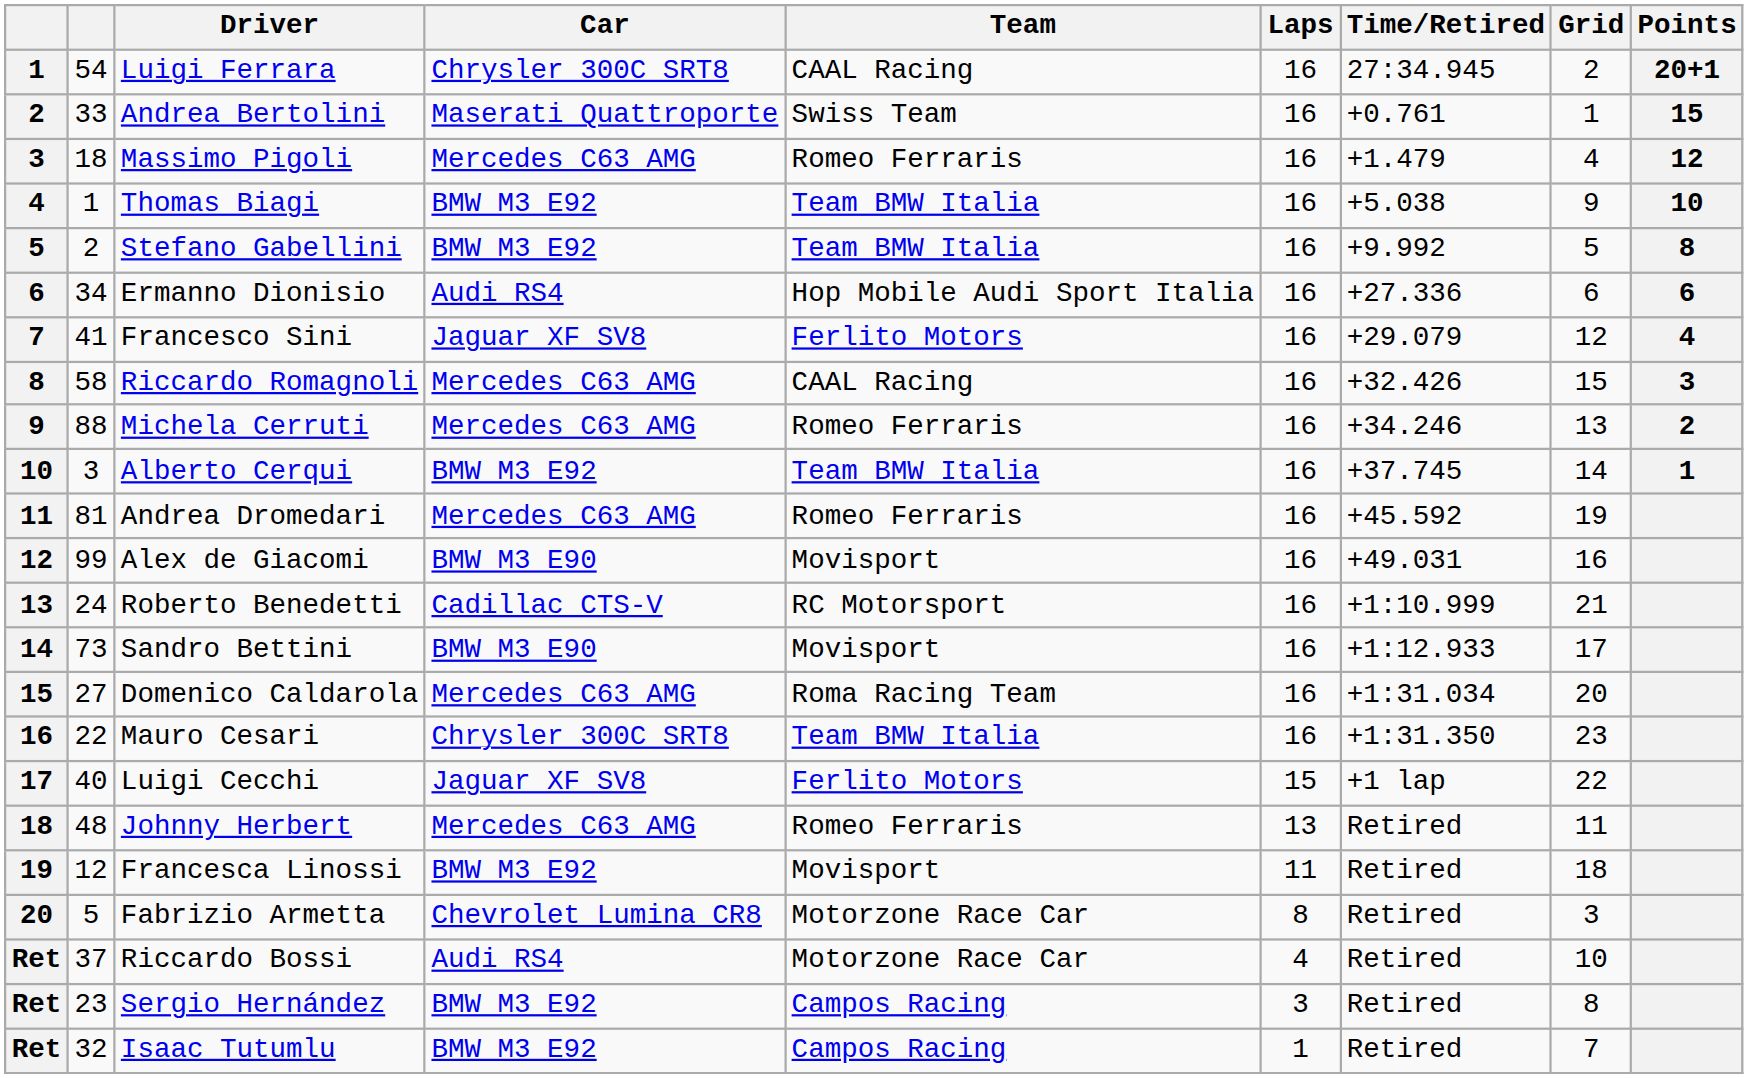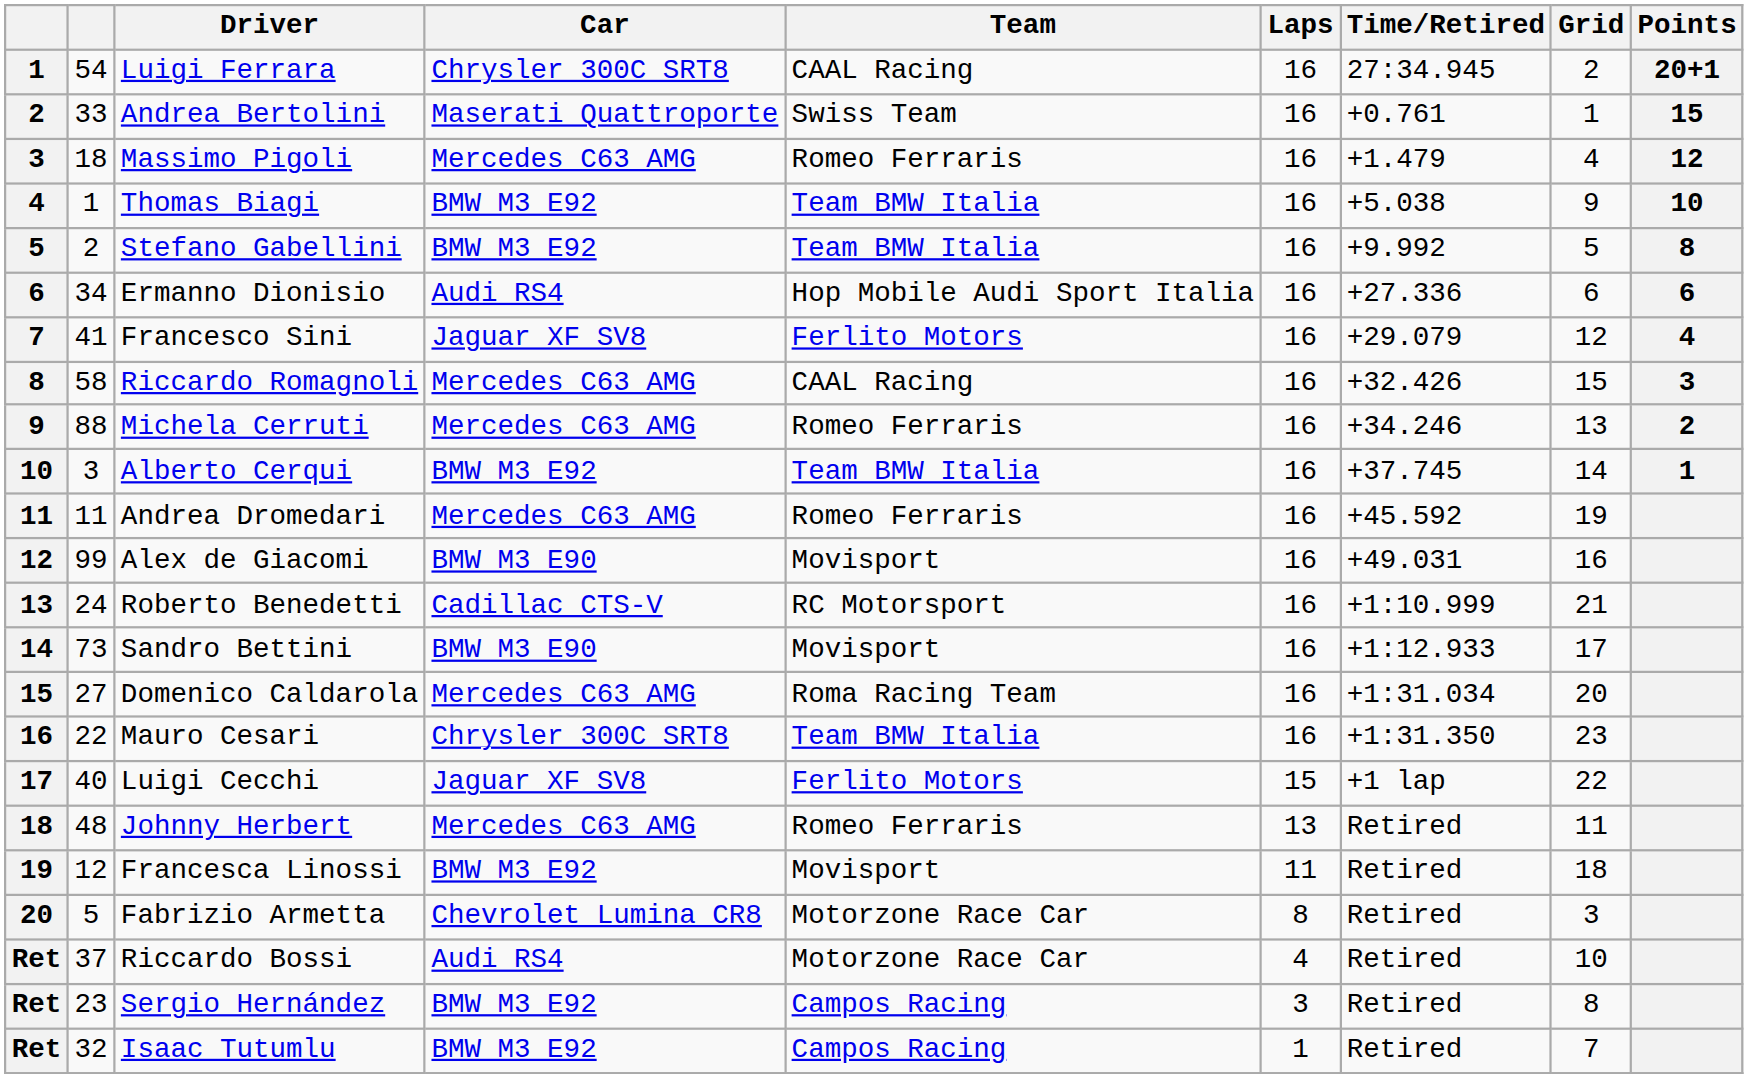 <table class="wikitable sortable" style="font-size:95%">
 <tr>
 <th></th>
 <th></th>
 <th>Driver</th>
 <th>Car</th>
 <th>Team</th>
 <th>Laps</th>
 <th>Time/Retired</th>
 <th>Grid</th>
 <th>Points</th>
 </tr>
 <tr>
 <th>1</th>
 <td align=center>54</td>
 <td> <a href='#'>Luigi Ferrara</a></td>
 <td><a href='#'>Chrysler 300C SRT8</a></td>
 <td> CAAL Racing</td>
 <td align=center>16</td>
 <td>27:34.945</td>
 <td align=center>2</td>
 <th>20+1</th>
 </tr>
 <tr>
 <th>2</th>
 <td align=center>33</td>
 <td> <a href='#'>Andrea Bertolini</a></td>
 <td><a href='#'>Maserati Quattroporte</a></td>
 <td> Swiss Team</td>
 <td align=center>16</td>
 <td>+0.761</td>
 <td align=center>1</td>
 <th>15</th>
 </tr>
 <tr>
 <th>3</th>
 <td align=center>18</td>
 <td> <a href='#'>Massimo Pigoli</a></td>
 <td><a href='#'>Mercedes C63 AMG</a></td>
 <td> Romeo Ferraris</td>
 <td align=center>16</td>
 <td>+1.479</td>
 <td align=center>4</td>
 <th>12</th>
 </tr>
 <tr>
 <th>4</th>
 <td align=center>1</td>
 <td> <a href='#'>Thomas Biagi</a></td>
 <td><a href='#'>BMW M3 E92</a></td>
 <td> <a href='#'>Team BMW Italia</a></td>
 <td align=center>16</td>
 <td>+5.038</td>
 <td align=center>9</td>
 <th>10</th>
 </tr>
 <tr>
 <th>5</th>
 <td align=center>2</td>
 <td> <a href='#'>Stefano Gabellini</a></td>
 <td><a href='#'>BMW M3 E92</a></td>
 <td> <a href='#'>Team BMW Italia</a></td>
 <td align=center>16</td>
 <td>+9.992</td>
 <td align=center>5</td>
 <th>8</th>
 </tr>
 <tr>
 <th>6</th>
 <td align=center>34</td>
 <td> Ermanno Dionisio</td>
 <td><a href='#'>Audi RS4</a></td>
 <td> Hop Mobile Audi Sport Italia</td>
 <td align=center>16</td>
 <td>+27.336</td>
 <td align=center>6</td>
 <th>6</th>
 </tr>
 <tr>
 <th>7</th>
 <td align=center>41</td>
 <td> Francesco Sini</td>
 <td><a href='#'>Jaguar XF SV8</a></td>
 <td> <a href='#'>Ferlito Motors</a></td>
 <td align=center>16</td>
 <td>+29.079</td>
 <td align=center>12</td>
 <th>4</th>
 </tr>
 <tr>
 <th>8</th>
 <td align=center>58</td>
 <td> <a href='#'>Riccardo Romagnoli</a></td>
 <td><a href='#'>Mercedes C63 AMG</a></td>
 <td> CAAL Racing</td>
 <td align=center>16</td>
 <td>+32.426</td>
 <td align=center>15</td>
 <th>3</th>
 </tr>
 <tr>
 <th>9</th>
 <td align=center>88</td>
 <td> <a href='#'>Michela Cerruti</a></td>
 <td><a href='#'>Mercedes C63 AMG</a></td>
 <td> Romeo Ferraris</td>
 <td align=center>16</td>
 <td>+34.246</td>
 <td align=center>13</td>
 <th>2</th>
 </tr>
 <tr>
 <th>10</th>
 <td align=center>3</td>
 <td> <a href='#'>Alberto Cerqui</a></td>
 <td><a href='#'>BMW M3 E92</a></td>
 <td> <a href='#'>Team BMW Italia</a></td>
 <td align=center>16</td>
 <td>+37.745</td>
 <td align=center>14</td>
 <th>1</th>
 </tr>
 <tr>
 <th>11</th>
-<td align=center>81</td>
+<td align=center>11</td>
 <td> Andrea Dromedari</td>
 <td><a href='#'>Mercedes C63 AMG</a></td>
 <td> Romeo Ferraris</td>
 <td align=center>16</td>
 <td>+45.592</td>
 <td align=center>19</td>
 <th></th>
 </tr>
 <tr>
 <th>12</th>
 <td align=center>99</td>
 <td> Alex de Giacomi</td>
 <td><a href='#'>BMW M3 E90</a></td>
 <td> Movisport</td>
 <td align=center>16</td>
 <td>+49.031</td>
 <td align=center>16</td>
 <th></th>
 </tr>
 <tr>
 <th>13</th>
 <td align=center>24</td>
 <td> Roberto Benedetti</td>
 <td><a href='#'>Cadillac CTS-V</a></td>
 <td> RC Motorsport</td>
 <td align=center>16</td>
 <td>+1:10.999</td>
 <td align=center>21</td>
 <th></th>
 </tr>
 <tr>
 <th>14</th>
 <td align=center>73</td>
 <td> Sandro Bettini</td>
 <td><a href='#'>BMW M3 E90</a></td>
 <td> Movisport</td>
 <td align=center>16</td>
 <td>+1:12.933</td>
 <td align=center>17</td>
 <th></th>
 </tr>
 <tr>
 <th>15</th>
 <td align=center>27</td>
 <td> Domenico Caldarola</td>
 <td><a href='#'>Mercedes C63 AMG</a></td>
 <td> Roma Racing Team</td>
 <td align=center>16</td>
 <td>+1:31.034</td>
 <td align=center>20</td>
 <th></th>
 </tr>
 <tr>
 <th>16</th>
 <td align=center>22</td>
 <td> Mauro Cesari</td>
 <td><a href='#'>Chrysler 300C SRT8</a></td>
 <td> <a href='#'>Team BMW Italia</a></td>
 <td align=center>16</td>
 <td>+1:31.350</td>
 <td align=center>23</td>
 <th></th>
 </tr>
 <tr>
 <th>17</th>
 <td align=center>40</td>
 <td> Luigi Cecchi</td>
 <td><a href='#'>Jaguar XF SV8</a></td>
 <td> <a href='#'>Ferlito Motors</a></td>
 <td align=center>15</td>
 <td>+1 lap</td>
 <td align=center>22</td>
 <th></th>
 </tr>
 <tr>
 <th>18</th>
 <td align=center>48</td>
 <td> <a href='#'>Johnny Herbert</a></td>
 <td><a href='#'>Mercedes C63 AMG</a></td>
 <td> Romeo Ferraris</td>
 <td align=center>13</td>
 <td>Retired</td>
 <td align=center>11</td>
 <th></th>
 </tr>
 <tr>
 <th>19</th>
 <td align=center>12</td>
 <td> Francesca Linossi</td>
 <td><a href='#'>BMW M3 E92</a></td>
 <td> Movisport</td>
 <td align=center>11</td>
 <td>Retired</td>
 <td align=center>18</td>
 <th></th>
 </tr>
 <tr>
 <th>20</th>
 <td align=center>5</td>
 <td> Fabrizio Armetta</td>
 <td><a href='#'>Chevrolet Lumina CR8</a></td>
 <td> Motorzone Race Car</td>
 <td align=center>8</td>
 <td>Retired</td>
 <td align=center>3</td>
 <th></th>
 </tr>
 <tr>
 <th>Ret</th>
 <td align=center>37</td>
 <td> Riccardo Bossi</td>
 <td><a href='#'>Audi RS4</a></td>
 <td> Motorzone Race Car</td>
 <td align=center>4</td>
 <td>Retired</td>
 <td align=center>10</td>
 <th></th>
 </tr>
 <tr>
 <th>Ret</th>
 <td align=center>23</td>
 <td> <a href='#'>Sergio Hernández</a></td>
 <td><a href='#'>BMW M3 E92</a></td>
 <td> <a href='#'>Campos Racing</a></td>
 <td align=center>3</td>
 <td>Retired</td>
 <td align=center>8</td>
 <th></th>
 </tr>
 <tr>
 <th>Ret</th>
 <td align=center>32</td>
 <td> <a href='#'>Isaac Tutumlu</a></td>
 <td><a href='#'>BMW M3 E92</a></td>
 <td> <a href='#'>Campos Racing</a></td>
 <td align=center>1</td>
 <td>Retired</td>
 <td align=center>7</td>
 <th></th>
 </tr>
 <tr>
 </tr>
 </table>
